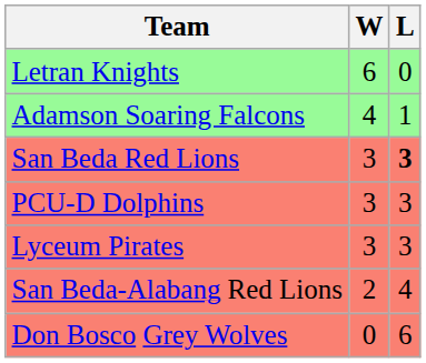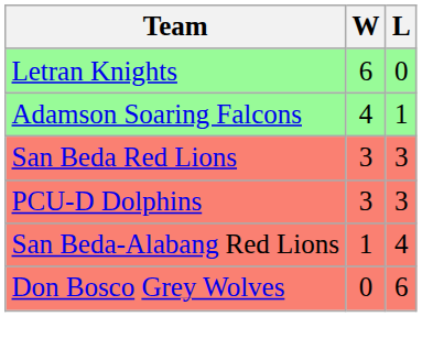 <table class="wikitable" align="center"|>
 <tr>
 <th>Team</th>
 <th>W</th>
 <th>L</th>
 </tr>
 <tr style="text-align:center; background:#98fb98;">
 <td align="left"><a href='#'>Letran Knights</a></td>
 <td>6</td>
 <td>0</td>
 </tr>
 <tr style="text-align:center; background:#98fb98;">
 <td align="left"><a href='#'>Adamson Soaring Falcons</a></td>
 <td>4</td>
 <td>1</td>
 </tr>
 <tr style="text-align:center; background:salmon;">
 <td align="left"><a href='#'>San Beda Red Lions</a></td>
 <td>3</td>
-<td><strong>3</strong></td>
+<td>3</td>
 </tr>
 <tr style="text-align:center; background:salmon;">
 <td align="left"><a href='#'>PCU-D Dolphins</a></td>
 <td>3</td>
 <td>3</td>
 </tr>
 <tr style="text-align:center; background:salmon;">
-<td align="left"><a href='#'>Lyceum Pirates</a></td>
-<td>3</td>
-<td>3</td>
-</tr>
-<tr style="text-align:center; background:salmon;">
 <td align="left"><a href='#'>San Beda-Alabang</a> Red Lions</td>
-<td>2</td>
+<td>1</td>
 <td>4</td>
 </tr>
 <tr style="text-align:center; background:salmon;">
 <td align="left"><a href='#'>Don Bosco</a> <a href='#'>Grey Wolves</a></td>
 <td>0</td>
 <td>6</td>
 </tr>
 </table>
